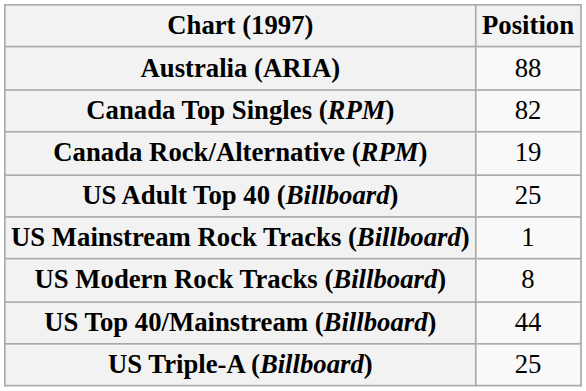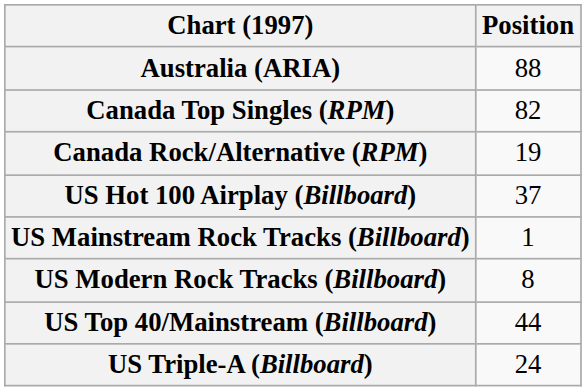 <table class="wikitable sortable plainrowheaders" style="text-align:center">
 <tr>
 <th scope="col">Chart (1997)</th>
 <th scope="col">Position</th>
 </tr>
 <tr>
 <th scope="row">Australia (ARIA)</th>
 <td>88</td>
 </tr>
 <tr>
 <th scope="row">Canada Top Singles (<em>RPM</em>)</th>
 <td>82</td>
 </tr>
 <tr>
 <th scope="row">Canada Rock/Alternative (<em>RPM</em>)</th>
 <td>19</td>
 </tr>
 <tr>
-<th scope="row">US Adult Top 40 (<em>Billboard</em>)</th>
-<td>25</td>
+<th scope="row">US Hot 100 Airplay (<em>Billboard</em>)</th>
+<td>37</td>
 </tr>
 <tr>
 <th scope="row">US Mainstream Rock Tracks (<em>Billboard</em>)</th>
 <td>1</td>
 </tr>
 <tr>
 <th scope="row">US Modern Rock Tracks (<em>Billboard</em>)</th>
 <td>8</td>
 </tr>
 <tr>
 <th scope="row">US Top 40/Mainstream (<em>Billboard</em>)</th>
 <td>44</td>
 </tr>
 <tr>
 <th scope="row">US Triple-A (<em>Billboard</em>)</th>
-<td>25</td>
+<td>24</td>
 </tr>
 </table>
